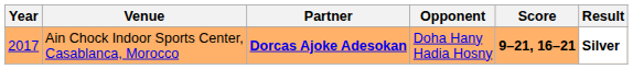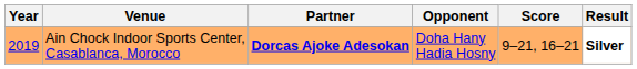 <table class="sortable wikitable" style="font-size: 90%;">
 <tr>
 <th>Year</th>
 <th>Venue</th>
 <th>Partner</th>
 <th>Opponent</th>
 <th>Score</th>
 <th>Result</th>
 </tr>
 <tr style="background:#FFB069">
-<td align="center"><a href='#'>2017</a></td>
+<td align="center"><a href='#'>2019</a></td>
 <td align="left">Ain Chock Indoor Sports Center,<br><a href='#'>Casablanca, Morocco</a></td>
 <td align="left"><strong> <a href='#'>Dorcas Ajoke Adesokan</a></strong></td>
 <td align="left"> <a href='#'>Doha Hany</a><br> <a href='#'>Hadia Hosny</a></td>
-<td align="left"><strong>9–21, 16–21</strong></td>
+<td align="left">9–21, 16–21</td>
 <td style="text-align:left; background:white"> <strong>Silver</strong></td>
 </tr>
 </table>
